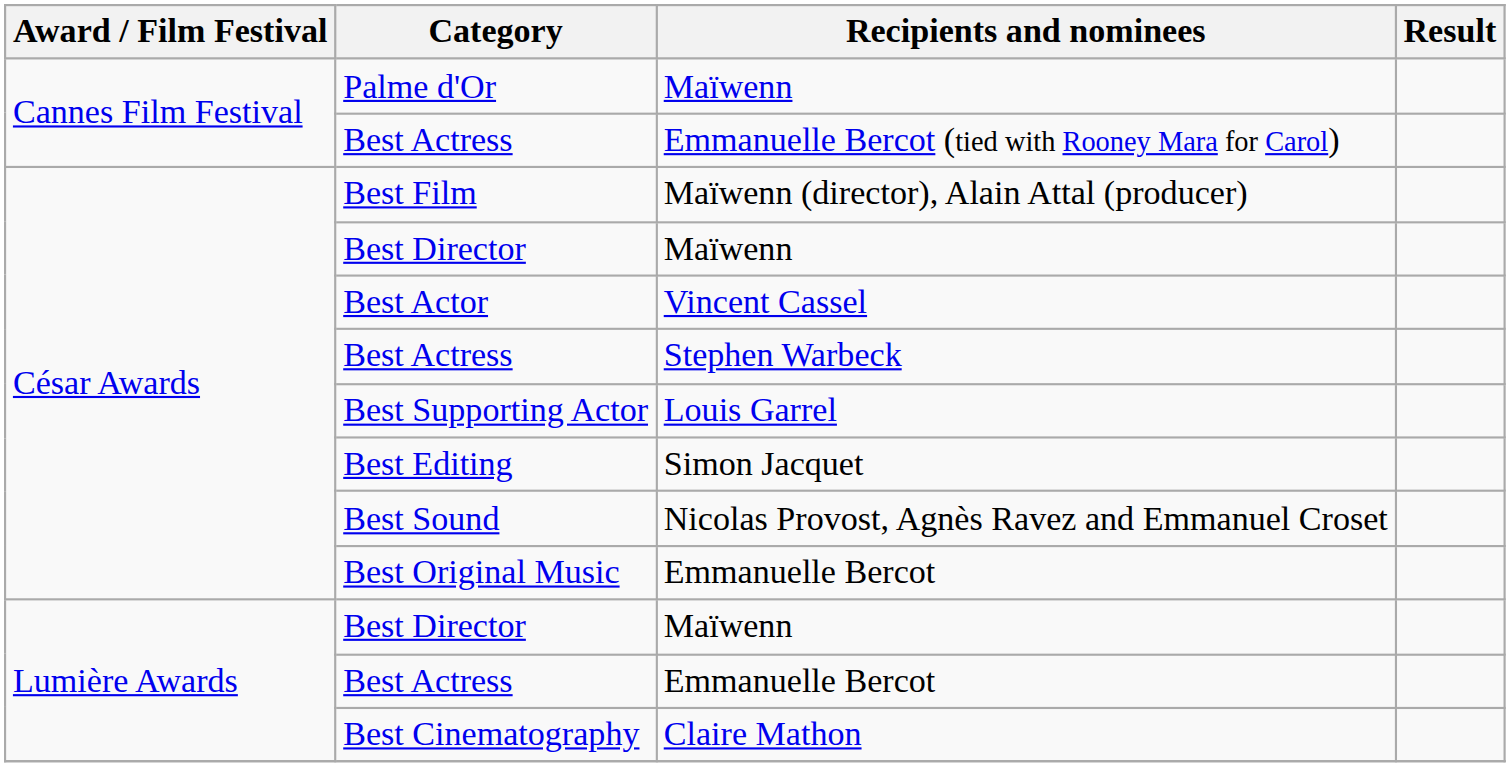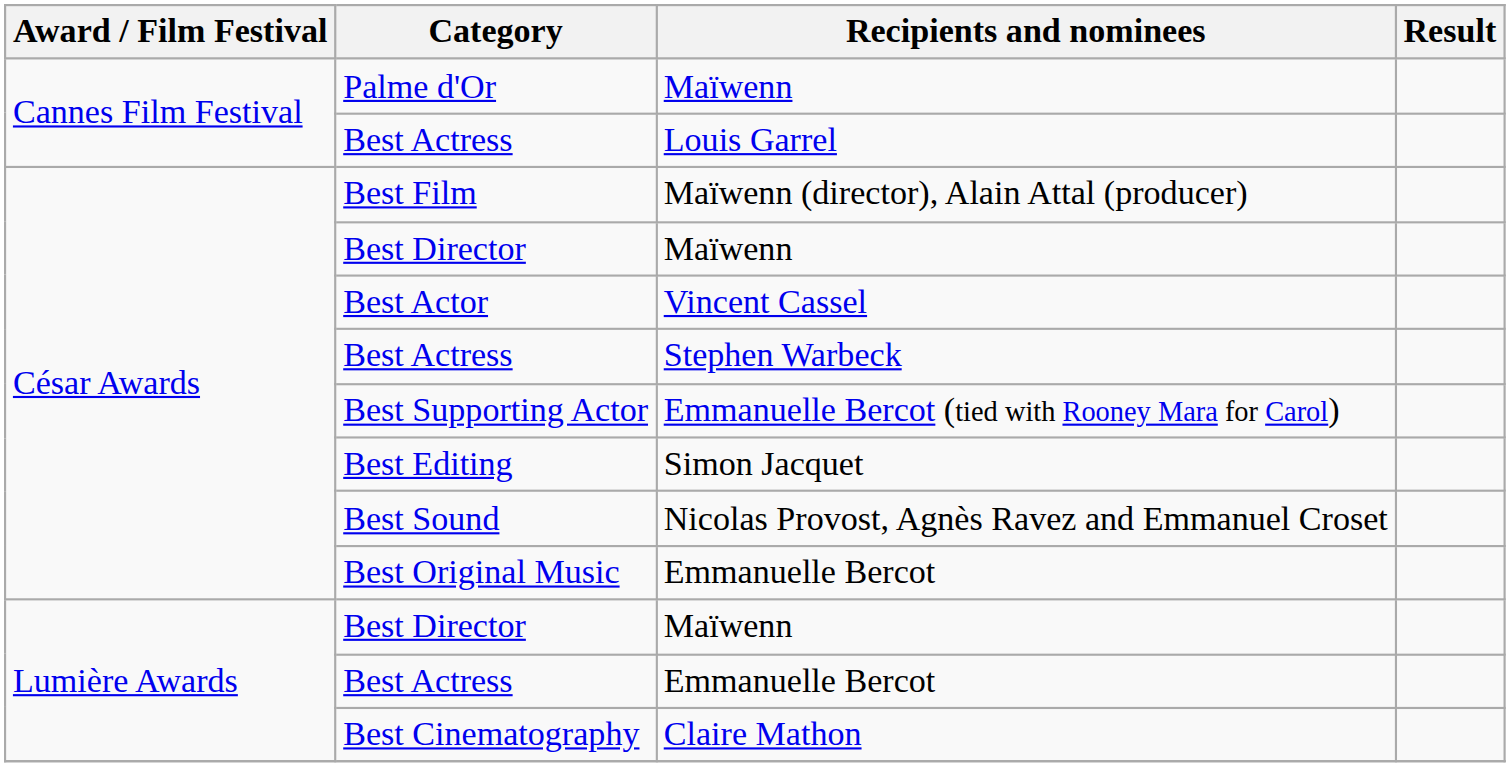 <table class="wikitable plainrowheaders sortable">
 <tr style="background:#ccc; text-align:center;">
 <th scope="col">Award / Film Festival</th>
 <th scope="col">Category</th>
 <th scope="col">Recipients and nominees</th>
 <th scope="col">Result</th>
 </tr>
 <tr>
 <td rowspan=2><a href='#'>Cannes Film Festival</a></td>
 <td><a href='#'>Palme d'Or</a></td>
 <td><a href='#'>Maïwenn</a></td>
 <td></td>
 </tr>
 <tr>
 <td><a href='#'>Best Actress</a></td>
-<td><a href='#'>Emmanuelle Bercot</a> (<small>tied with <a href='#'>Rooney Mara</a> for <a href='#'>Carol</a></small>)</td>
+<td><a href='#'>Louis Garrel</a></td>
 <td></td>
 </tr>
 <tr>
 <td rowspan=8><a href='#'>César Awards</a></td>
 <td><a href='#'>Best Film</a></td>
 <td>Maïwenn (director), Alain Attal (producer)</td>
 <td></td>
 </tr>
 <tr>
 <td><a href='#'>Best Director</a></td>
 <td>Maïwenn</td>
 <td></td>
 </tr>
 <tr>
 <td><a href='#'>Best Actor</a></td>
 <td><a href='#'>Vincent Cassel</a></td>
 <td></td>
 </tr>
 <tr>
 <td><a href='#'>Best Actress</a></td>
 <td><a href='#'>Stephen Warbeck</a></td>
 <td></td>
 </tr>
 <tr>
 <td><a href='#'>Best Supporting Actor</a></td>
-<td><a href='#'>Louis Garrel</a></td>
+<td><a href='#'>Emmanuelle Bercot</a> (<small>tied with <a href='#'>Rooney Mara</a> for <a href='#'>Carol</a></small>)</td>
 <td></td>
 </tr>
 <tr>
 <td><a href='#'>Best Editing</a></td>
 <td>Simon Jacquet</td>
 <td></td>
 </tr>
 <tr>
 <td><a href='#'>Best Sound</a></td>
 <td>Nicolas Provost, Agnès Ravez and Emmanuel Croset</td>
 <td></td>
 </tr>
 <tr>
 <td><a href='#'>Best Original Music</a></td>
 <td>Emmanuelle Bercot</td>
 <td></td>
 </tr>
 <tr>
 <td rowspan=3><a href='#'>Lumière Awards</a></td>
 <td><a href='#'>Best Director</a></td>
 <td>Maïwenn</td>
 <td></td>
 </tr>
 <tr>
 <td><a href='#'>Best Actress</a></td>
 <td>Emmanuelle Bercot</td>
 <td></td>
 </tr>
 <tr>
 <td><a href='#'>Best Cinematography</a></td>
 <td><a href='#'>Claire Mathon</a></td>
 <td></td>
 </tr>
 <tr>
 </tr>
 </table>
